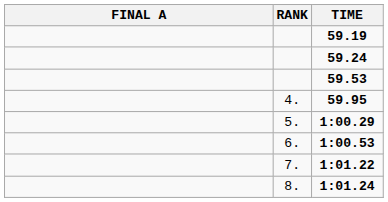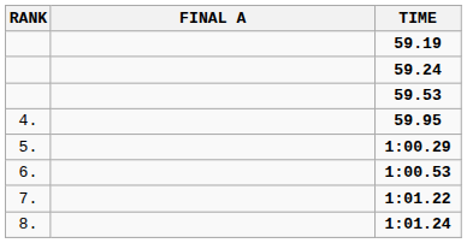 <table class="wikitable">
 <tr>
+<th>RANK</th>
 <th style="width: 20em">FINAL A</th>
-<th>RANK</th>
 <th style="width: 5em">TIME</th>
 </tr>
 <tr>
+<td align="center"></td>
 <td></td>
-<td align="center"></td>
 <td align="center"><strong>59.19</strong></td>
 </tr>
 <tr>
+<td align="center"></td>
 <td></td>
-<td align="center"></td>
 <td align="center"><strong>59.24</strong></td>
 </tr>
 <tr>
+<td align="center"></td>
 <td></td>
-<td align="center"></td>
 <td align="center"><strong>59.53</strong></td>
 </tr>
 <tr>
+<td align="center">4.</td>
 <td></td>
-<td align="center">4.</td>
 <td align="center"><strong>59.95</strong></td>
 </tr>
 <tr>
+<td align="center">5.</td>
 <td></td>
-<td align="center">5.</td>
 <td align="center"><strong>1:00.29</strong></td>
 </tr>
 <tr>
+<td align="center">6.</td>
 <td></td>
-<td align="center">6.</td>
 <td align="center"><strong>1:00.53</strong></td>
 </tr>
 <tr>
+<td align="center">7.</td>
 <td></td>
-<td align="center">7.</td>
 <td align="center"><strong>1:01.22</strong></td>
 </tr>
 <tr>
+<td align="center">8.</td>
 <td></td>
-<td align="center">8.</td>
 <td align="center"><strong>1:01.24</strong></td>
 </tr>
 </table>
